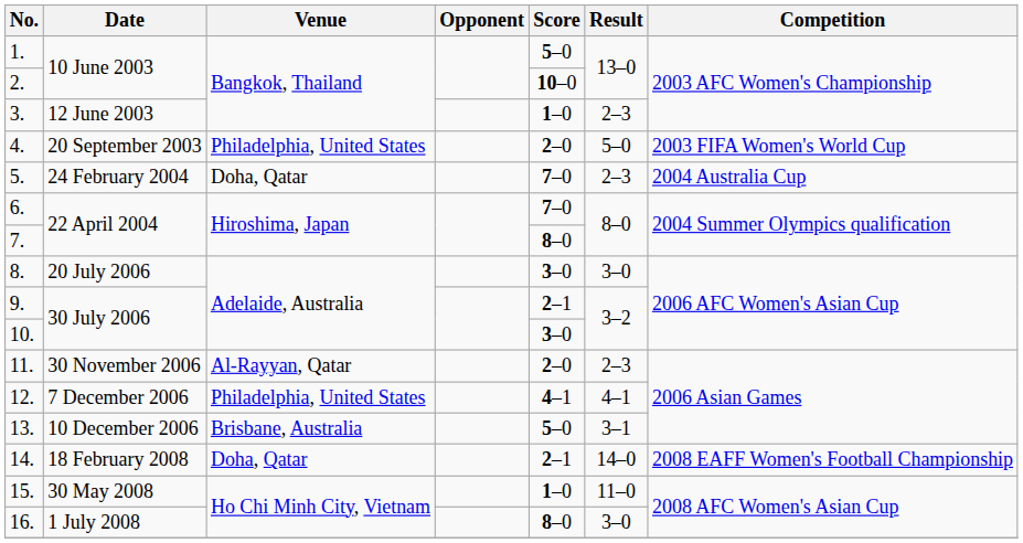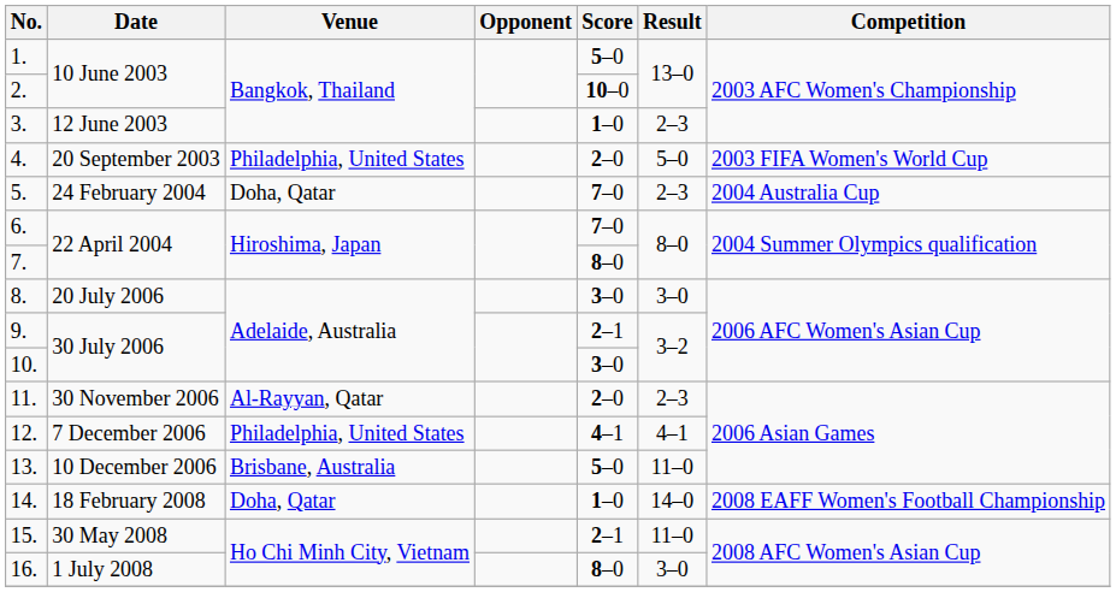 <table class="wikitable">
 <tr>
 <th>No.</th>
 <th>Date</th>
 <th>Venue</th>
 <th>Opponent</th>
 <th>Score</th>
 <th>Result</th>
 <th>Competition</th>
 </tr>
 <tr>
 <td>1.</td>
 <td rowspan=2>10 June 2003</td>
 <td rowspan=3><a href='#'>Bangkok</a>, <a href='#'>Thailand</a></td>
 <td rowspan=2></td>
 <td align=center><strong>5</strong>–0</td>
 <td rowspan=2 align=center>13–0</td>
 <td rowspan=3><a href='#'>2003 AFC Women's Championship</a></td>
 </tr>
 <tr>
 <td>2.</td>
 <td align=center><strong>10</strong>–0</td>
 </tr>
 <tr>
 <td>3.</td>
 <td>12 June 2003</td>
 <td></td>
 <td align=center><strong>1</strong>–0</td>
 <td align=center>2–3</td>
 </tr>
 <tr>
 <td>4.</td>
 <td>20 September 2003</td>
 <td><a href='#'>Philadelphia</a>, <a href='#'>United States</a></td>
 <td></td>
 <td align=center><strong>2</strong>–0</td>
 <td align=center>5–0</td>
 <td><a href='#'>2003 FIFA Women's World Cup</a></td>
 </tr>
 <tr>
 <td>5.</td>
 <td>24 February 2004</td>
 <td>Doha, Qatar</td>
 <td></td>
 <td align=center><strong>7</strong>–0</td>
 <td align=center>2–3</td>
 <td><a href='#'>2004 Australia Cup</a></td>
 </tr>
 <tr>
 <td>6.</td>
 <td rowspan=2>22 April 2004</td>
 <td rowspan=2><a href='#'>Hiroshima</a>, <a href='#'>Japan</a></td>
 <td rowspan=2></td>
 <td align=center><strong>7</strong>–0</td>
 <td rowspan=2 align=center>8–0</td>
 <td rowspan=2><a href='#'>2004 Summer Olympics qualification</a></td>
 </tr>
 <tr>
 <td>7.</td>
 <td align=center><strong>8</strong>–0</td>
 </tr>
 <tr>
 <td>8.</td>
 <td>20 July 2006</td>
 <td rowspan=3><a href='#'>Adelaide</a>, Australia</td>
 <td></td>
 <td align=center><strong>3</strong>–0</td>
 <td align=center>3–0</td>
 <td rowspan=3><a href='#'>2006 AFC Women's Asian Cup</a></td>
 </tr>
 <tr>
 <td>9.</td>
 <td rowspan=2>30 July 2006</td>
 <td rowspan=2></td>
 <td align=center><strong>2</strong>–1</td>
 <td rowspan=2 align=center>3–2</td>
 </tr>
 <tr>
 <td>10.</td>
 <td align=center><strong>3</strong>–0</td>
 </tr>
 <tr>
 <td>11.</td>
 <td>30 November 2006</td>
 <td><a href='#'>Al-Rayyan</a>, Qatar</td>
 <td></td>
 <td align=center><strong>2</strong>–0</td>
 <td align=center>2–3</td>
 <td rowspan=3><a href='#'>2006 Asian Games</a></td>
 </tr>
 <tr>
 <td>12.</td>
 <td>7 December 2006</td>
 <td><a href='#'>Philadelphia</a>, <a href='#'>United States</a></td>
 <td></td>
 <td align=center><strong>4</strong>–1</td>
 <td align=center>4–1</td>
 </tr>
 <tr>
 <td>13.</td>
 <td>10 December 2006</td>
 <td><a href='#'>Brisbane</a>, <a href='#'>Australia</a></td>
 <td></td>
 <td align=center><strong>5</strong>–0</td>
-<td align=center>3–1 </td>
+<td align=center>11–0</td>
 </tr>
 <tr>
 <td>14.</td>
 <td>18 February 2008</td>
 <td><a href='#'>Doha</a>, <a href='#'>Qatar</a></td>
 <td></td>
-<td align=center><strong>2</strong>–1</td>
+<td align=center><strong>1</strong>–0</td>
 <td align=center>14–0</td>
 <td><a href='#'>2008 EAFF Women's Football Championship</a></td>
 </tr>
 <tr>
 <td>15.</td>
 <td>30 May 2008</td>
 <td rowspan=2><a href='#'>Ho Chi Minh City</a>, <a href='#'>Vietnam</a></td>
 <td></td>
-<td align=center><strong>1</strong>–0</td>
+<td align=center><strong>2</strong>–1</td>
 <td align=center>11–0</td>
 <td rowspan=2><a href='#'>2008 AFC Women's Asian Cup</a></td>
 </tr>
 <tr>
 <td>16.</td>
 <td>1 July 2008</td>
 <td></td>
 <td align=center><strong>8</strong>–0</td>
 <td align=center>3–0</td>
 </tr>
 <tr>
 </tr>
 </table>
